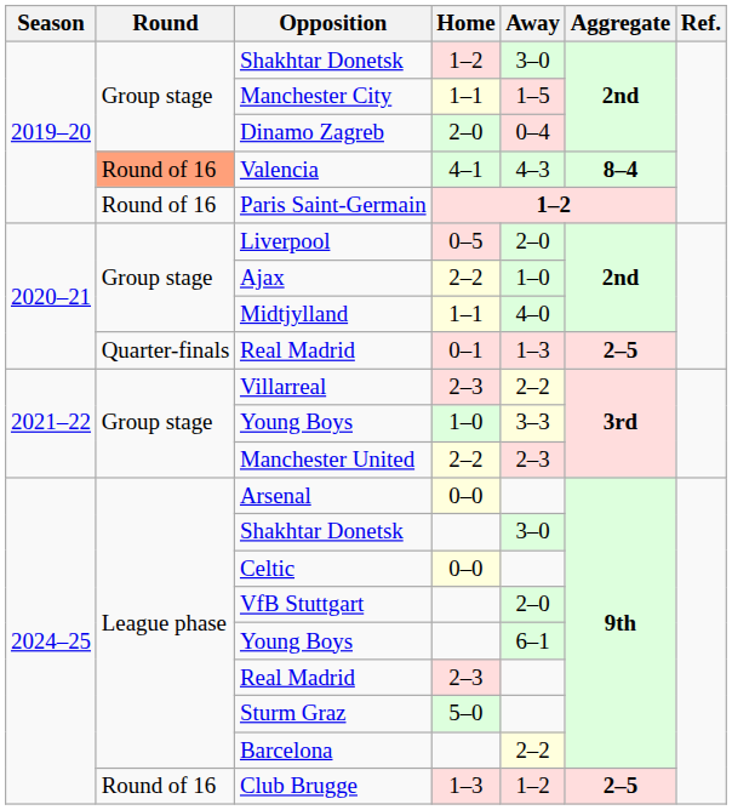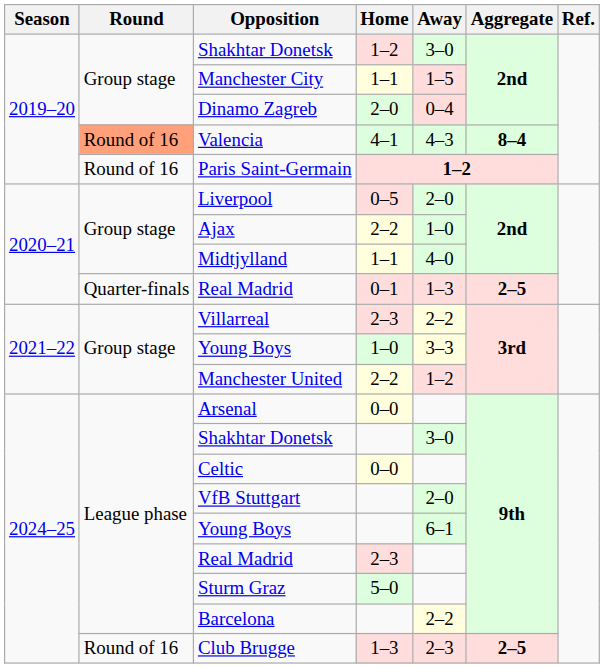 <table class="wikitable">
 <tr>
 <th>Season</th>
 <th>Round</th>
 <th>Opposition</th>
 <th>Home</th>
 <th>Away</th>
 <th>Aggregate</th>
 <th>Ref.</th>
 </tr>
 <tr>
 <td rowspan="5"><a href='#'>2019–20</a></td>
 <td rowspan="3">Group stage</td>
 <td> <a href='#'>Shakhtar Donetsk</a></td>
 <td style="text-align:center; background:#fdd;">1–2</td>
 <td style="text-align:center; background:#dfd;">3–0</td>
 <td style="text-align:center; background:#dfd;" rowspan="3"><strong>2nd</strong></td>
 <td style="text-align:center;" rowspan="5"></td>
 </tr>
 <tr>
 <td> <a href='#'>Manchester City</a></td>
 <td style="text-align:center; background:#ffd;">1–1</td>
 <td style="text-align:center; background:#fdd;">1–5</td>
 </tr>
 <tr>
 <td> <a href='#'>Dinamo Zagreb</a></td>
 <td style="text-align:center; background:#dfd;">2–0</td>
 <td style="text-align:center; background:#fdd;">0–4</td>
 </tr>
 <tr>
 <td style="background: lightsalmon;">Round of 16</td>
 <td> <a href='#'>Valencia</a></td>
 <td style="text-align:center; background:#dfd;">4–1</td>
 <td style="text-align:center; background:#dfd;">4–3</td>
 <td style="text-align:center; background:#dfd;"><strong>8–4</strong></td>
 </tr>
 <tr>
 <td>Round of 16</td>
 <td> <a href='#'>Paris Saint-Germain</a></td>
 <td colspan=3 style="text-align:center; background:#fdd;"><strong>1–2</strong></td>
 </tr>
 <tr>
 <td rowspan="4"><a href='#'>2020–21</a></td>
 <td rowspan="3">Group stage</td>
 <td> <a href='#'>Liverpool</a></td>
 <td style="text-align:center; background:#fdd;">0–5</td>
 <td style="text-align:center; background:#dfd;">2–0</td>
 <td style="text-align:center; background:#dfd;" rowspan=3><strong>2nd </strong></td>
 <td style="text-align:center;" rowspan=4></td>
 </tr>
 <tr>
 <td> <a href='#'>Ajax</a></td>
 <td style="text-align:center; background:#ffd;">2–2</td>
 <td style="text-align:center; background:#dfd;">1–0</td>
 </tr>
 <tr>
 <td> <a href='#'>Midtjylland</a></td>
 <td style="text-align:center; background:#ffd;">1–1</td>
 <td style="text-align:center; background:#dfd;">4–0</td>
 </tr>
 <tr>
 <td>Quarter-finals</td>
 <td> <a href='#'>Real Madrid</a></td>
 <td style="text-align:center; background:#fdd;">0–1</td>
 <td style="text-align:center; background:#fdd;">1–3</td>
 <td style="text-align:center; background:#fdd;"><strong>2–5</strong></td>
 </tr>
 <tr>
 <td rowspan="3"><a href='#'>2021–22</a></td>
 <td rowspan="3">Group stage</td>
 <td> <a href='#'>Villarreal</a></td>
 <td style="text-align:center; background:#fdd;">2–3</td>
 <td style="text-align:center; background:#ffd;">2–2</td>
 <td style="text-align:center; background:#fdd;" rowspan=3><strong>3rd</strong></td>
 <td style="text-align:center;" rowspan="3"></td>
 </tr>
 <tr>
 <td> <a href='#'>Young Boys</a></td>
 <td style="text-align:center; background:#dfd;">1–0</td>
 <td style="text-align:center; background:#ffd;">3–3</td>
 </tr>
 <tr>
 <td> <a href='#'>Manchester United</a></td>
 <td style="text-align:center; background:#ffd;">2–2</td>
-<td style="text-align:center; background:#fdd;">2–3</td>
+<td style="text-align:center; background:#fdd;">1–2</td>
 </tr>
 <tr>
 <td rowspan="9"><a href='#'>2024–25</a></td>
 <td rowspan="8">League phase</td>
 <td> <a href='#'>Arsenal</a></td>
 <td style="text-align:center; background:#ffd;">0–0</td>
 <td></td>
 <td style="text-align:center; background:#dfd;" rowspan=8><strong>9th</strong></td>
 <td style="text-align:center;" rowspan=9></td>
 </tr>
 <tr>
 <td> <a href='#'>Shakhtar Donetsk</a></td>
 <td></td>
 <td style="text-align:center; background:#dfd;">3–0</td>
 </tr>
 <tr>
 <td> <a href='#'>Celtic</a></td>
 <td style="text-align:center; background:#ffd;">0–0</td>
 <td></td>
 </tr>
 <tr>
 <td> <a href='#'>VfB Stuttgart</a></td>
 <td></td>
 <td style="text-align:center; background:#dfd;">2–0</td>
 </tr>
 <tr>
 <td> <a href='#'>Young Boys</a></td>
 <td></td>
 <td style="text-align:center; background:#dfd;">6–1</td>
 </tr>
 <tr>
 <td> <a href='#'>Real Madrid</a></td>
 <td style="text-align:center; background:#fdd;">2–3</td>
 <td></td>
 </tr>
 <tr>
 <td> <a href='#'>Sturm Graz</a></td>
 <td style="text-align:center; background:#dfd;">5–0</td>
 <td></td>
 </tr>
 <tr>
 <td> <a href='#'>Barcelona</a></td>
 <td></td>
 <td style="text-align:center; background:#ffd;">2–2</td>
 </tr>
 <tr>
 <td>Round of 16</td>
 <td> <a href='#'>Club Brugge</a></td>
 <td style="text-align:center; background:#fdd;">1–3</td>
-<td style="text-align:center; background:#fdd;">1–2</td>
+<td style="text-align:center; background:#fdd;">2–3</td>
 <td style="text-align:center; background:#fdd;"><strong>2–5</strong></td>
 </tr>
 </table>
